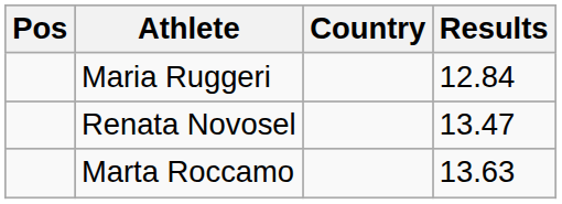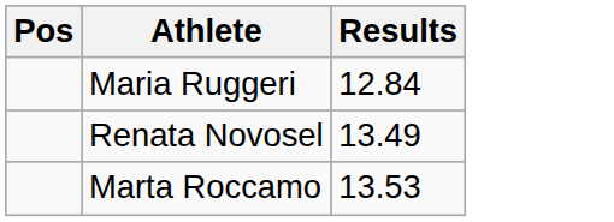 <table class="wikitable">
 <tr>
 <th>Pos</th>
 <th>Athlete</th>
-<th>Country</th>
 <th>Results</th>
 </tr>
 <tr>
 <td align="center"></td>
 <td>Maria Ruggeri</td>
-<td></td>
 <td>12.84</td>
 </tr>
 <tr>
 <td align="center"></td>
 <td>Renata Novosel</td>
-<td></td>
-<td>13.47</td>
+<td>13.49</td>
 </tr>
 <tr>
 <td align="center"></td>
 <td>Marta Roccamo</td>
-<td></td>
-<td>13.63</td>
+<td>13.53</td>
 </tr>
 </table>
